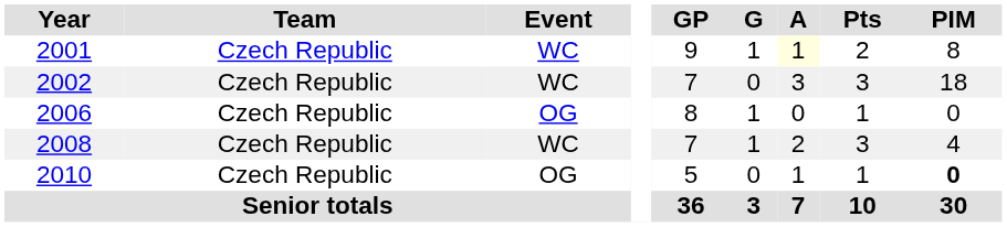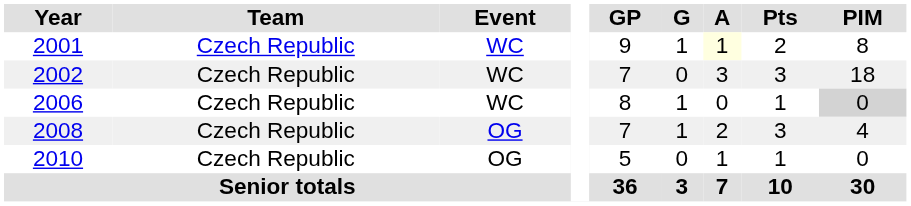 <table border="0" cellpadding="1" cellspacing="0" style="text-align:center; width:40em">
 <tr ALIGN="center" bgcolor="#e0e0e0">
 <th>Year</th>
 <th>Team</th>
 <th>Event</th>
 <th ALIGN="center" rowspan="99" bgcolor="#ffffff"> </th>
 <th>GP</th>
 <th>G</th>
 <th>A</th>
 <th>Pts</th>
 <th>PIM</th>
 </tr>
 <tr>
 <td><a href='#'>2001</a></td>
 <td><a href='#'>Czech Republic</a></td>
 <td><a href='#'>WC</a></td>
 <td>9</td>
 <td>1</td>
 <td style="background: lightyellow;">1</td>
 <td>2</td>
 <td>8</td>
 </tr>
 <tr bgcolor="#f0f0f0">
 <td><a href='#'>2002</a></td>
 <td>Czech Republic</td>
 <td>WC</td>
 <td>7</td>
 <td>0</td>
 <td>3</td>
 <td>3</td>
 <td>18</td>
 </tr>
 <tr>
 <td><a href='#'>2006</a></td>
 <td>Czech Republic</td>
-<td><a href='#'>OG</a></td>
+<td>WC</td>
 <td>8</td>
 <td>1</td>
 <td>0</td>
 <td>1</td>
-<td>0</td>
+<td style="background: lightgrey;">0</td>
 </tr>
 <tr bgcolor="#f0f0f0">
 <td><a href='#'>2008</a></td>
 <td>Czech Republic</td>
-<td>WC</td>
+<td><a href='#'>OG</a></td>
 <td>7</td>
 <td>1</td>
 <td>2</td>
 <td>3</td>
 <td>4</td>
 </tr>
 <tr>
 <td><a href='#'>2010</a></td>
 <td>Czech Republic</td>
 <td>OG</td>
 <td>5</td>
 <td>0</td>
 <td>1</td>
 <td>1</td>
-<td><strong>0</strong></td>
+<td>0</td>
 </tr>
 <tr bgcolor="#e0e0e0">
 <th colspan=3>Senior totals</th>
 <th>36</th>
 <th>3</th>
 <th>7</th>
 <th>10</th>
 <th>30</th>
 </tr>
 </table>
